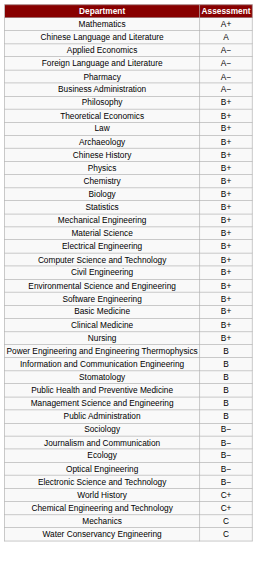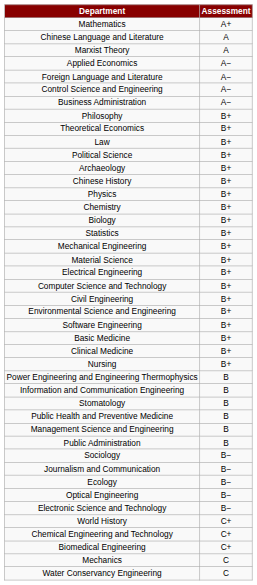 <table class="wikitable" style="font-size:85%; text-align:center; float:right; clear:right; margin-left:1em;" class="wikitable">
 <tr>
 <th style="background:#880000;color:white;">Department</th>
 <th style="background:#880000;color:white;">Assessment</th>
 </tr>
 <tr>
 <td>Mathematics</td>
 <td>A+</td>
 </tr>
 <tr>
 <td>Chinese Language and Literature</td>
 <td>A</td>
 </tr>
 <tr>
+<td>Marxist Theory</td>
+<td>A</td>
+</tr>
+<tr>
 <td>Applied Economics</td>
 <td>A−</td>
 </tr>
 <tr>
 <td>Foreign Language and Literature</td>
 <td>A−</td>
 </tr>
 <tr>
-<td>Pharmacy</td>
+<td>Control Science and Engineering</td>
 <td>A−</td>
 </tr>
 <tr>
 <td>Business Administration</td>
 <td>A−</td>
 </tr>
 <tr>
 <td>Philosophy</td>
 <td>B+</td>
 </tr>
 <tr>
 <td>Theoretical Economics</td>
 <td>B+</td>
 </tr>
 <tr>
 <td>Law</td>
+<td>B+</td>
+</tr>
+<tr>
+<td>Political Science</td>
 <td>B+</td>
 </tr>
 <tr>
 <td>Archaeology</td>
 <td>B+</td>
 </tr>
 <tr>
 <td>Chinese History</td>
 <td>B+</td>
 </tr>
 <tr>
 <td>Physics</td>
 <td>B+</td>
 </tr>
 <tr>
 <td>Chemistry</td>
 <td>B+</td>
 </tr>
 <tr>
 <td>Biology</td>
 <td>B+</td>
 </tr>
 <tr>
 <td>Statistics</td>
 <td>B+</td>
 </tr>
 <tr>
 <td>Mechanical Engineering</td>
 <td>B+</td>
 </tr>
 <tr>
 <td>Material Science</td>
 <td>B+</td>
 </tr>
 <tr>
 <td>Electrical Engineering</td>
 <td>B+</td>
 </tr>
 <tr>
 <td>Computer Science and Technology</td>
 <td>B+</td>
 </tr>
 <tr>
 <td>Civil Engineering</td>
 <td>B+</td>
 </tr>
 <tr>
 <td>Environmental Science and Engineering</td>
 <td>B+</td>
 </tr>
 <tr>
 <td>Software Engineering</td>
 <td>B+</td>
 </tr>
 <tr>
 <td>Basic Medicine</td>
 <td>B+</td>
 </tr>
 <tr>
 <td>Clinical Medicine</td>
 <td>B+</td>
 </tr>
 <tr>
 <td>Nursing</td>
 <td>B+</td>
 </tr>
 <tr>
 <td>Power Engineering and Engineering Thermophysics</td>
 <td>B</td>
 </tr>
 <tr>
 <td>Information and Communication Engineering</td>
 <td>B</td>
 </tr>
 <tr>
 <td>Stomatology</td>
 <td>B</td>
 </tr>
 <tr>
 <td>Public Health and Preventive Medicine</td>
 <td>B</td>
 </tr>
 <tr>
 <td>Management Science and Engineering</td>
 <td>B</td>
 </tr>
 <tr>
 <td>Public Administration</td>
 <td>B</td>
 </tr>
 <tr>
 <td>Sociology</td>
 <td>B−</td>
 </tr>
 <tr>
 <td>Journalism and Communication</td>
 <td>B−</td>
 </tr>
 <tr>
 <td>Ecology</td>
 <td>B−</td>
 </tr>
 <tr>
 <td>Optical Engineering</td>
 <td>B−</td>
 </tr>
 <tr>
 <td>Electronic Science and Technology</td>
 <td>B−</td>
 </tr>
 <tr>
 <td>World History</td>
 <td>C+</td>
 </tr>
 <tr>
 <td>Chemical Engineering and Technology</td>
 <td>C+</td>
 </tr>
 <tr>
+<td>Biomedical Engineering</td>
+<td>C+</td>
+</tr>
+<tr>
 <td>Mechanics</td>
 <td>C</td>
 </tr>
 <tr>
 <td>Water Conservancy Engineering</td>
 <td>C</td>
 </tr>
 </table>
